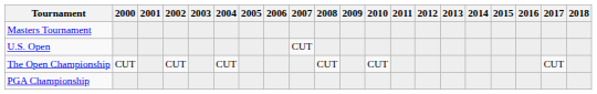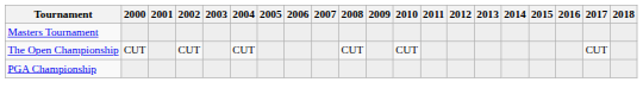 <table class="wikitable" style="font-size:95%;text-align:center;">
 <tr>
 <th>Tournament</th>
 <th>2000</th>
 <th>2001</th>
 <th>2002</th>
 <th>2003</th>
 <th>2004</th>
 <th>2005</th>
 <th>2006</th>
 <th>2007</th>
 <th>2008</th>
 <th>2009</th>
 <th>2010</th>
 <th>2011</th>
 <th>2012</th>
 <th>2013</th>
 <th>2014</th>
 <th>2015</th>
 <th>2016</th>
 <th>2017</th>
 <th>2018</th>
 </tr>
 <tr>
 <td align=left><a href='#'>Masters Tournament</a></td>
 <td style="background:#eeeeee;"></td>
 <td style="background:#eeeeee;"></td>
 <td style="background:#eeeeee;"></td>
 <td style="background:#eeeeee;"></td>
 <td style="background:#eeeeee;"></td>
 <td style="background:#eeeeee;"></td>
 <td style="background:#eeeeee;"></td>
 <td style="background:#eeeeee;"></td>
-<td style="background:#eeeeee;"></td>
-<td style="background:#eeeeee;"></td>
-<td style="background:#eeeeee;"></td>
-<td style="background:#eeeeee;"></td>
-<td style="background:#eeeeee;"></td>
-<td style="background:#eeeeee;"></td>
-<td style="background:#eeeeee;"></td>
-<td style="background:#eeeeee;"></td>
-<td style="background:#eeeeee;"></td>
-<td style="background:#eeeeee;"></td>
-<td style="background:#eeeeee;"></td>
-</tr>
-<tr>
-<td align=left><a href='#'>U.S. Open</a></td>
-<td style="background:#eeeeee;"></td>
-<td style="background:#eeeeee;"></td>
-<td style="background:#eeeeee;"></td>
-<td style="background:#eeeeee;"></td>
-<td style="background:#eeeeee;"></td>
-<td style="background:#eeeeee;"></td>
-<td style="background:#eeeeee;"></td>
-<td>CUT</td>
 <td style="background:#eeeeee;"></td>
 <td style="background:#eeeeee;"></td>
 <td style="background:#eeeeee;"></td>
 <td style="background:#eeeeee;"></td>
 <td style="background:#eeeeee;"></td>
 <td style="background:#eeeeee;"></td>
 <td style="background:#eeeeee;"></td>
 <td style="background:#eeeeee;"></td>
 <td style="background:#eeeeee;"></td>
 <td style="background:#eeeeee;"></td>
 <td style="background:#eeeeee;"></td>
 </tr>
 <tr>
 <td align=left><a href='#'>The Open Championship</a></td>
 <td>CUT</td>
 <td style="background:#eeeeee;"></td>
 <td>CUT</td>
 <td style="background:#eeeeee;"></td>
 <td>CUT</td>
 <td style="background:#eeeeee;"></td>
 <td style="background:#eeeeee;"></td>
 <td style="background:#eeeeee;"></td>
 <td>CUT</td>
 <td style="background:#eeeeee;"></td>
 <td>CUT</td>
 <td style="background:#eeeeee;"></td>
 <td style="background:#eeeeee;"></td>
 <td style="background:#eeeeee;"></td>
 <td style="background:#eeeeee;"></td>
 <td style="background:#eeeeee;"></td>
 <td style="background:#eeeeee;"></td>
 <td>CUT</td>
 <td style="background:#eeeeee;"></td>
 </tr>
 <tr>
 <td align=left><a href='#'>PGA Championship</a></td>
 <td style="background:#eeeeee;"></td>
 <td style="background:#eeeeee;"></td>
 <td style="background:#eeeeee;"></td>
 <td style="background:#eeeeee;"></td>
 <td style="background:#eeeeee;"></td>
 <td style="background:#eeeeee;"></td>
 <td style="background:#eeeeee;"></td>
 <td style="background:#eeeeee;"></td>
 <td style="background:#eeeeee;"></td>
 <td style="background:#eeeeee;"></td>
 <td style="background:#eeeeee;"></td>
 <td style="background:#eeeeee;"></td>
 <td style="background:#eeeeee;"></td>
 <td style="background:#eeeeee;"></td>
 <td style="background:#eeeeee;"></td>
 <td style="background:#eeeeee;"></td>
 <td style="background:#eeeeee;"></td>
 <td style="background:#eeeeee;"></td>
 <td style="background:#eeeeee;"></td>
 </tr>
 </table>
